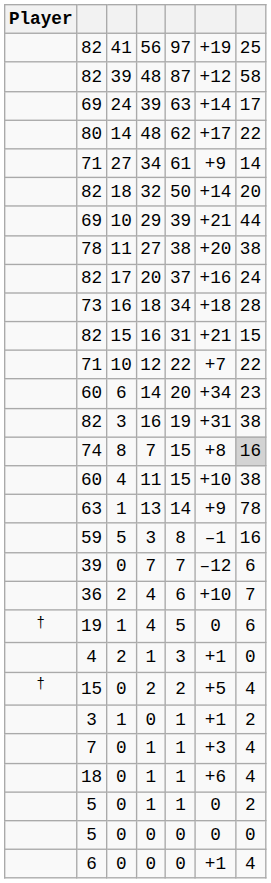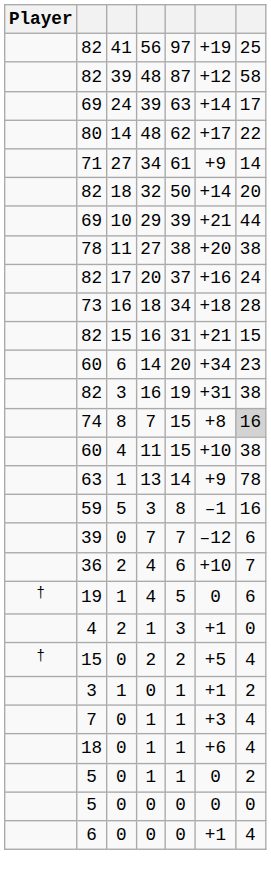 <table class="wikitable sortable" style="text-align:center;">
 <tr>
 <th>Player</th>
 <th></th>
 <th></th>
 <th></th>
 <th></th>
 <th data-sort-type="number"></th>
 <th></th>
 </tr>
 <tr>
 <td></td>
 <td>82</td>
 <td>41</td>
 <td>56</td>
 <td>97</td>
 <td>+19</td>
 <td>25</td>
 </tr>
 <tr>
 <td></td>
 <td>82</td>
 <td>39</td>
 <td>48</td>
 <td>87</td>
 <td>+12</td>
 <td>58</td>
 </tr>
 <tr>
 <td></td>
 <td>69</td>
 <td>24</td>
 <td>39</td>
 <td>63</td>
 <td>+14</td>
 <td>17</td>
 </tr>
 <tr>
 <td></td>
 <td>80</td>
 <td>14</td>
 <td>48</td>
 <td>62</td>
 <td>+17</td>
 <td>22</td>
 </tr>
 <tr>
 <td></td>
 <td>71</td>
 <td>27</td>
 <td>34</td>
 <td>61</td>
 <td>+9</td>
 <td>14</td>
 </tr>
 <tr>
 <td></td>
 <td>82</td>
 <td>18</td>
 <td>32</td>
 <td>50</td>
 <td>+14</td>
 <td>20</td>
 </tr>
 <tr>
 <td></td>
 <td>69</td>
 <td>10</td>
 <td>29</td>
 <td>39</td>
 <td>+21</td>
 <td>44</td>
 </tr>
 <tr>
 <td></td>
 <td>78</td>
 <td>11</td>
 <td>27</td>
 <td>38</td>
 <td>+20</td>
 <td>38</td>
 </tr>
 <tr>
 <td></td>
 <td>82</td>
 <td>17</td>
 <td>20</td>
 <td>37</td>
 <td>+16</td>
 <td>24</td>
 </tr>
 <tr>
 <td></td>
 <td>73</td>
 <td>16</td>
 <td>18</td>
 <td>34</td>
 <td>+18</td>
 <td>28</td>
 </tr>
 <tr>
 <td></td>
 <td>82</td>
 <td>15</td>
 <td>16</td>
 <td>31</td>
 <td>+21</td>
 <td>15</td>
-</tr>
-<tr>
-<td></td>
-<td>71</td>
-<td>10</td>
-<td>12</td>
-<td>22</td>
-<td>+7</td>
-<td>22</td>
 </tr>
 <tr>
 <td></td>
 <td>60</td>
 <td>6</td>
 <td>14</td>
 <td>20</td>
 <td>+34</td>
 <td>23</td>
 </tr>
 <tr>
 <td></td>
 <td>82</td>
 <td>3</td>
 <td>16</td>
 <td>19</td>
 <td>+31</td>
 <td>38</td>
 </tr>
 <tr>
 <td></td>
 <td>74</td>
 <td>8</td>
 <td>7</td>
 <td>15</td>
 <td>+8</td>
 <td style="background: lightgrey;">16</td>
 </tr>
 <tr>
 <td></td>
 <td>60</td>
 <td>4</td>
 <td>11</td>
 <td>15</td>
 <td>+10</td>
 <td>38</td>
 </tr>
 <tr>
 <td></td>
 <td>63</td>
 <td>1</td>
 <td>13</td>
 <td>14</td>
 <td>+9</td>
 <td>78</td>
 </tr>
 <tr>
 <td></td>
 <td>59</td>
 <td>5</td>
 <td>3</td>
 <td>8</td>
 <td>–1</td>
 <td>16</td>
 </tr>
 <tr>
 <td></td>
 <td>39</td>
 <td>0</td>
 <td>7</td>
 <td>7</td>
 <td>–12</td>
 <td>6</td>
 </tr>
 <tr>
 <td></td>
 <td>36</td>
 <td>2</td>
 <td>4</td>
 <td>6</td>
 <td>+10</td>
 <td>7</td>
 </tr>
 <tr>
 <td><sup>†</sup></td>
 <td>19</td>
 <td>1</td>
 <td>4</td>
 <td>5</td>
 <td>0</td>
 <td>6</td>
 </tr>
 <tr>
 <td></td>
 <td>4</td>
 <td>2</td>
 <td>1</td>
 <td>3</td>
 <td>+1</td>
 <td>0</td>
 </tr>
 <tr>
 <td><sup>†</sup></td>
 <td>15</td>
 <td>0</td>
 <td>2</td>
 <td>2</td>
 <td>+5</td>
 <td>4</td>
 </tr>
 <tr>
 <td></td>
 <td>3</td>
 <td>1</td>
 <td>0</td>
 <td>1</td>
 <td>+1</td>
 <td>2</td>
 </tr>
 <tr>
 <td></td>
 <td>7</td>
 <td>0</td>
 <td>1</td>
 <td>1</td>
 <td>+3</td>
 <td>4</td>
 </tr>
 <tr>
 <td></td>
 <td>18</td>
 <td>0</td>
 <td>1</td>
 <td>1</td>
 <td>+6</td>
 <td>4</td>
 </tr>
 <tr>
 <td></td>
 <td>5</td>
 <td>0</td>
 <td>1</td>
 <td>1</td>
 <td>0</td>
 <td>2</td>
 </tr>
 <tr>
 <td></td>
 <td>5</td>
 <td>0</td>
 <td>0</td>
 <td>0</td>
 <td>0</td>
 <td>0</td>
 </tr>
 <tr>
 <td></td>
 <td>6</td>
 <td>0</td>
 <td>0</td>
 <td>0</td>
 <td>+1</td>
 <td>4</td>
 </tr>
 </table>
